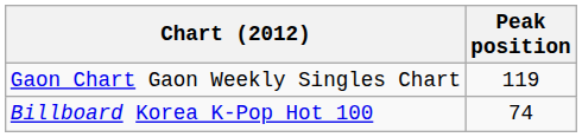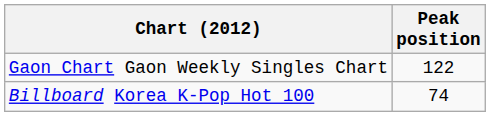 <table class="wikitable sortable">
 <tr>
 <th>Chart (2012)</th>
 <th>Peak<br>position</th>
 </tr>
 <tr>
 <td><a href='#'>Gaon Chart</a> Gaon Weekly Singles Chart</td>
-<td style="text-align:center;">119</td>
+<td style="text-align:center;">122</td>
 </tr>
 <tr>
 <td><em><a href='#'>Billboard</a></em> <a href='#'>Korea K-Pop Hot 100</a></td>
 <td style="text-align:center;">74</td>
 </tr>
 </table>
